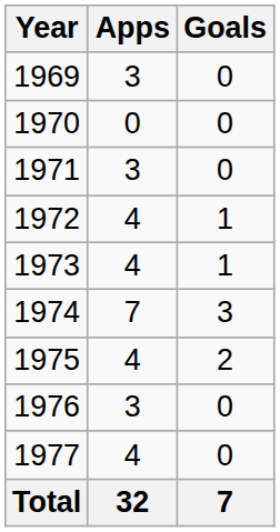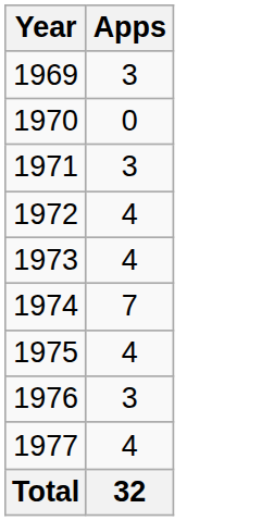 <table class="wikitable" style="text-align:center">
 <tr>
 <th>Year</th>
 <th>Apps</th>
-<th>Goals</th>
 </tr>
 <tr>
 <td>1969</td>
 <td>3</td>
-<td>0</td>
 </tr>
 <tr>
 <td>1970</td>
-<td>0</td>
 <td>0</td>
 </tr>
 <tr>
 <td>1971</td>
 <td>3</td>
-<td>0</td>
 </tr>
 <tr>
 <td>1972</td>
 <td>4</td>
-<td>1</td>
 </tr>
 <tr>
 <td>1973</td>
 <td>4</td>
-<td>1</td>
 </tr>
 <tr>
 <td>1974</td>
 <td>7</td>
-<td>3</td>
 </tr>
 <tr>
 <td>1975</td>
 <td>4</td>
-<td>2</td>
 </tr>
 <tr>
 <td>1976</td>
 <td>3</td>
-<td>0</td>
 </tr>
 <tr>
 <td>1977</td>
 <td>4</td>
-<td>0</td>
 </tr>
 <tr>
 <th colspan="1">Total</th>
 <th>32</th>
-<th>7</th>
 </tr>
 </table>
